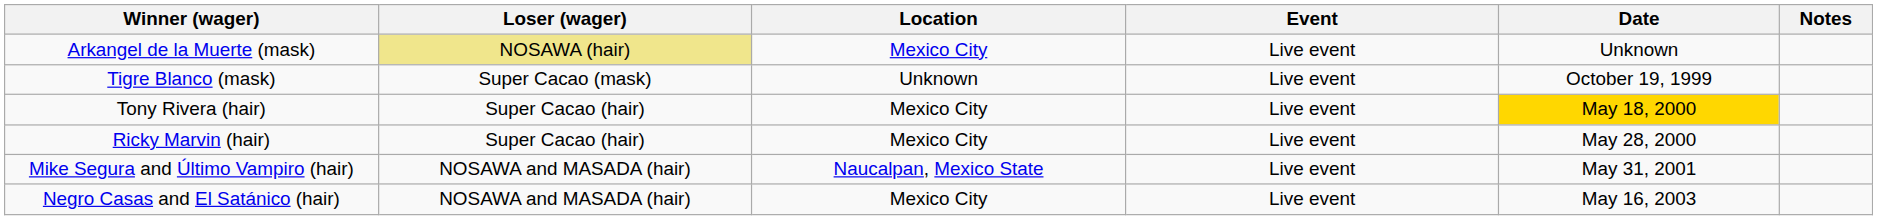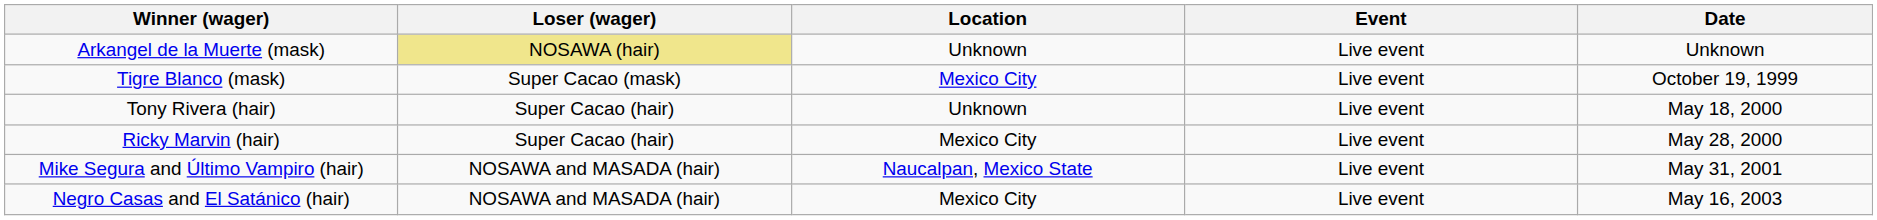 <table class="wikitable" style="width:100%;">
 <tr>
 <th style="width:20%;">Winner (wager)</th>
 <th style="width:20%;">Loser (wager)</th>
 <th style="width:20%;">Location</th>
 <th style="width:20%;">Event</th>
 <th style="width:15%;">Date</th>
-<th style="width:5%;">Notes</th>
 </tr>
 <tr align=center>
 <td><a href='#'>Arkangel de la Muerte</a> (mask)</td>
 <td style="background: khaki;">NOSAWA (hair)</td>
-<td><a href='#'>Mexico City</a></td>
+<td>Unknown</td>
 <td>Live event</td>
 <td>Unknown</td>
-<td></td>
 </tr>
 <tr align=center>
 <td><a href='#'>Tigre Blanco</a> (mask)</td>
 <td>Super Cacao (mask)</td>
-<td>Unknown</td>
+<td><a href='#'>Mexico City</a></td>
 <td>Live event</td>
 <td>October 19, 1999</td>
-<td></td>
 </tr>
 <tr align=center>
 <td>Tony Rivera (hair)</td>
 <td>Super Cacao (hair)</td>
-<td>Mexico City</td>
+<td>Unknown</td>
 <td>Live event</td>
-<td style="background: gold;">May 18, 2000</td>
-<td></td>
+<td>May 18, 2000</td>
 </tr>
 <tr align=center>
 <td><a href='#'>Ricky Marvin</a> (hair)</td>
 <td>Super Cacao (hair)</td>
 <td>Mexico City</td>
 <td>Live event</td>
 <td>May 28, 2000</td>
-<td></td>
 </tr>
 <tr align=center>
 <td><a href='#'>Mike Segura</a> and <a href='#'>Último Vampiro</a> (hair)</td>
 <td>NOSAWA and MASADA (hair)</td>
 <td><a href='#'>Naucalpan</a>, <a href='#'>Mexico State</a></td>
 <td>Live event</td>
 <td>May 31, 2001</td>
-<td></td>
 </tr>
 <tr align=center>
 <td><a href='#'>Negro Casas</a> and <a href='#'>El Satánico</a> (hair)</td>
 <td>NOSAWA and MASADA (hair)</td>
 <td>Mexico City</td>
 <td>Live event</td>
 <td>May 16, 2003</td>
-<td></td>
 </tr>
 </table>
